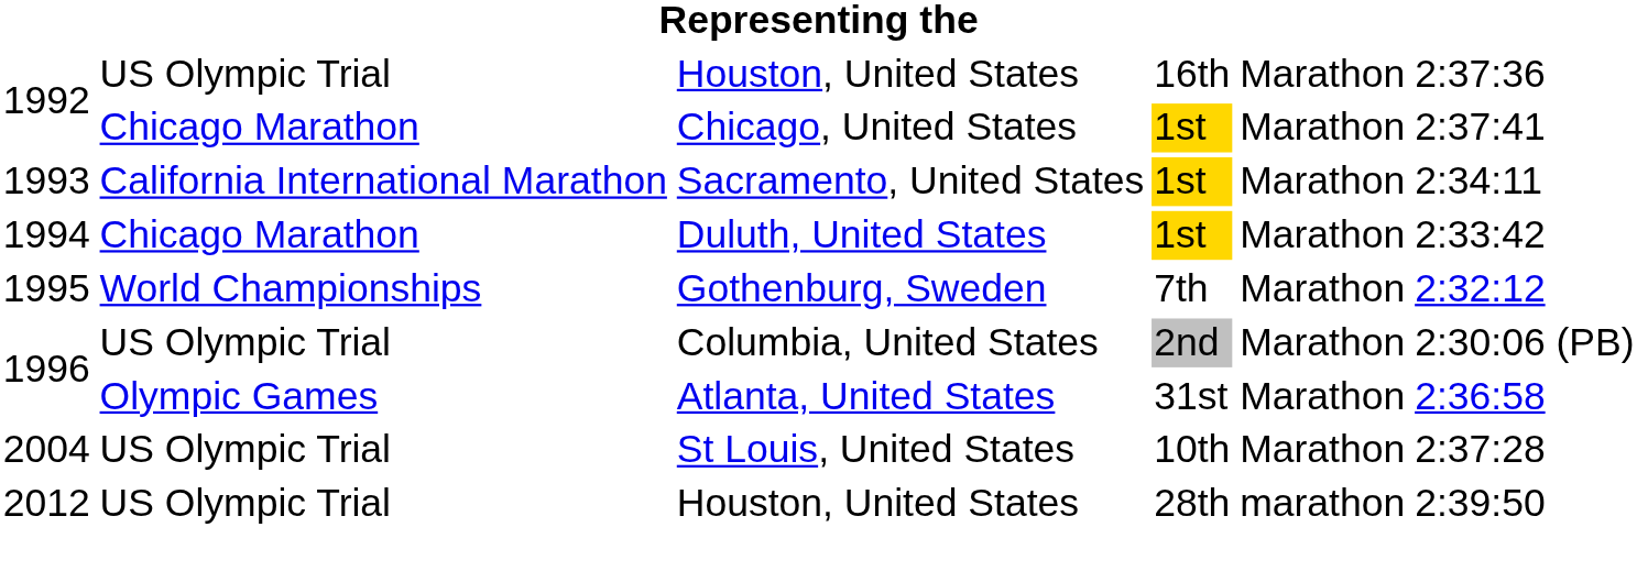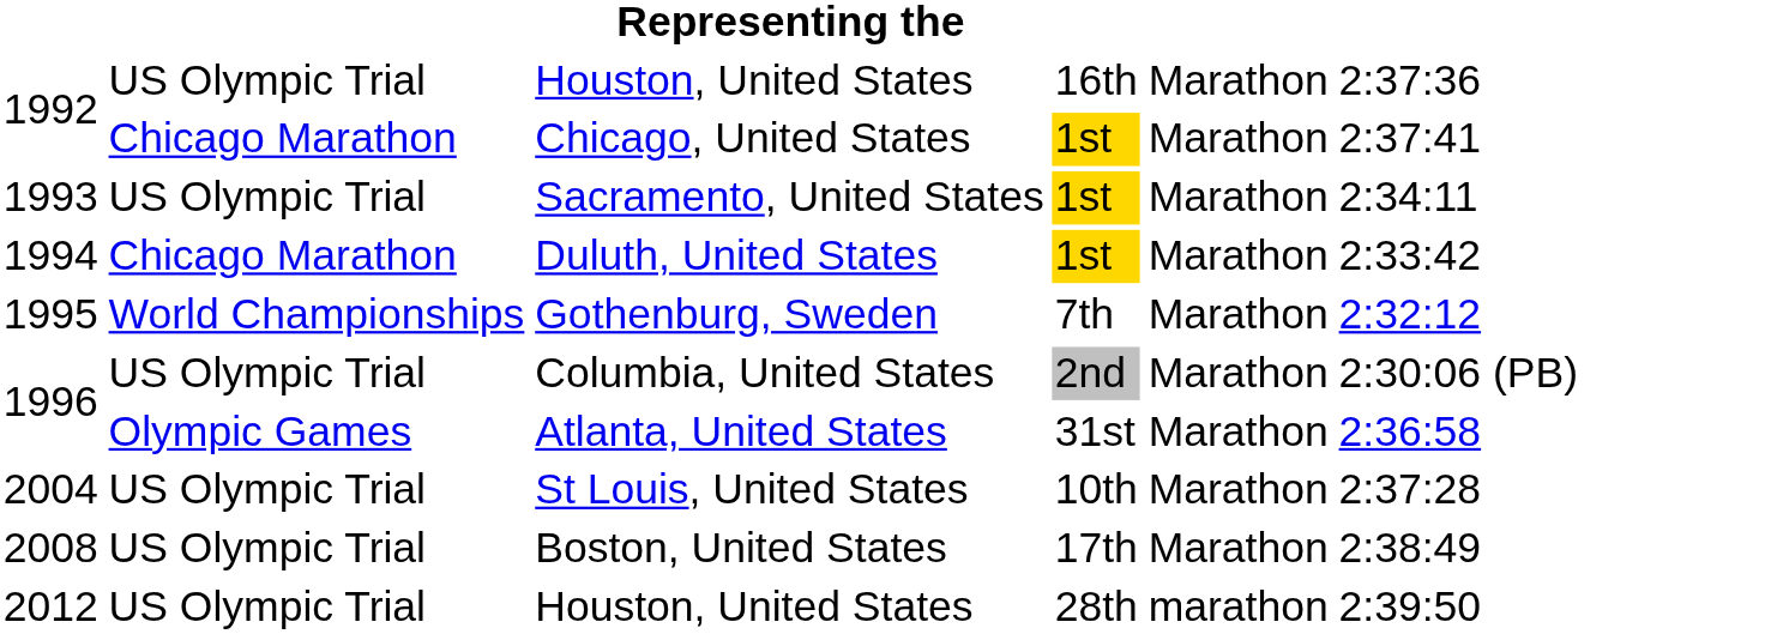 <table>
 <tr>
 <th colspan="6">Representing the </th>
 </tr>
 <tr>
 <td rowspan=2>1992</td>
 <td>US Olympic Trial</td>
 <td><a href='#'>Houston</a>, United States</td>
 <td>16th</td>
 <td>Marathon</td>
 <td>2:37:36</td>
 </tr>
 <tr>
 <td><a href='#'>Chicago Marathon</a></td>
 <td><a href='#'>Chicago</a>, United States</td>
 <td style="background:gold;">1st</td>
 <td>Marathon</td>
 <td>2:37:41</td>
 </tr>
 <tr>
 <td>1993</td>
-<td><a href='#'>California International Marathon</a></td>
+<td>US Olympic Trial</td>
 <td><a href='#'>Sacramento</a>, United States</td>
 <td style="background:gold;">1st</td>
 <td>Marathon</td>
 <td>2:34:11</td>
 </tr>
 <tr>
 <td>1994</td>
 <td><a href='#'>Chicago Marathon</a></td>
 <td><a href='#'>Duluth, United States</a></td>
 <td style="background:gold;">1st</td>
 <td>Marathon</td>
 <td>2:33:42</td>
 </tr>
 <tr>
 <td>1995</td>
 <td><a href='#'>World Championships</a></td>
 <td><a href='#'>Gothenburg, Sweden</a></td>
 <td>7th</td>
 <td>Marathon</td>
 <td><a href='#'>2:32:12</a></td>
 </tr>
 <tr>
 <td rowspan=2>1996</td>
 <td>US Olympic Trial</td>
 <td>Columbia, United States</td>
 <td style="background:silver;">2nd</td>
 <td>Marathon</td>
 <td>2:30:06 (PB)</td>
 </tr>
 <tr>
 <td><a href='#'>Olympic Games</a></td>
 <td><a href='#'>Atlanta, United States</a></td>
 <td>31st</td>
 <td>Marathon</td>
 <td><a href='#'>2:36:58</a></td>
 </tr>
 <tr>
 <td>2004</td>
 <td>US Olympic Trial</td>
 <td><a href='#'>St Louis</a>, United States</td>
 <td>10th</td>
 <td>Marathon</td>
 <td>2:37:28</td>
 </tr>
 <tr>
+<td>2008</td>
+<td>US Olympic Trial</td>
+<td>Boston, United States</td>
+<td>17th</td>
+<td>Marathon</td>
+<td>2:38:49</td>
+</tr>
+<tr>
 <td>2012</td>
 <td>US Olympic Trial</td>
 <td>Houston, United States</td>
 <td>28th</td>
 <td>marathon</td>
 <td>2:39:50</td>
 </tr>
 </table>
